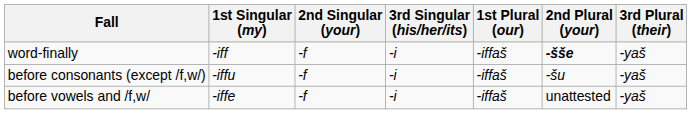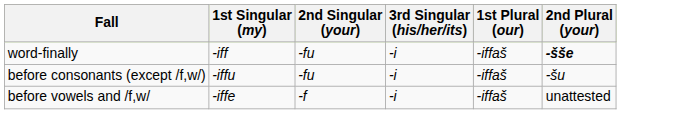 <table class="wikitable">
 <tr style="background:#c0f070;">
 <th>Fall</th>
 <th>1st Singular<br>(<em>my</em>)</th>
 <th>2nd Singular<br>(<em>your</em>)</th>
 <th>3rd Singular<br>(<em>his/her/its</em>)</th>
 <th>1st Plural<br>(<em>our</em>)</th>
 <th>2nd Plural<br>(<em>your</em>)</th>
-<th>3rd Plural<br>(<em>their</em>)</th>
 </tr>
 <tr>
 <td>word-finally</td>
 <td><em>-iff</em></td>
-<td><em>-f</em></td>
+<td><em>-fu</em></td>
 <td><em>-i</em></td>
 <td><em>-iffaš</em></td>
 <td><strong><em>-šše</em></strong></td>
-<td><em>-yaš</em></td>
 </tr>
 <tr>
 <td>before consonants (except /f,w/)</td>
 <td><em>-iffu</em></td>
-<td><em>-f</em></td>
+<td><em>-fu</em></td>
 <td><em>-i</em></td>
 <td><em>-iffaš</em></td>
 <td><em>-šu</em></td>
-<td><em>-yaš</em></td>
 </tr>
 <tr>
 <td>before vowels and /f,w/</td>
 <td><em>-iffe</em></td>
 <td><em>-f</em></td>
 <td><em>-i</em></td>
 <td><em>-iffaš</em></td>
 <td>unattested</td>
-<td><em>-yaš</em></td>
 </tr>
 </table>
